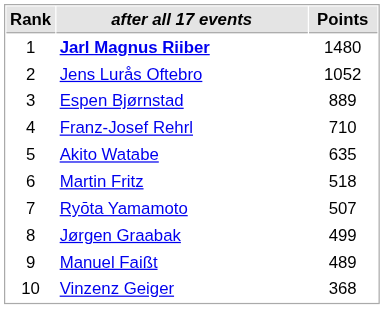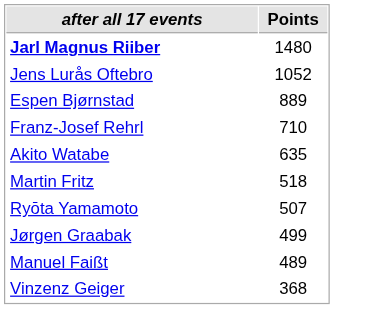 <table cellspacing="1" cellpadding="3" style="border:1px solid #AAAAAA;font-size:86%">
 <tr style="background-color: #E4E4E4;">
-<th style="border-bottom:1px solid #AAAAAA; width: 10px;">Rank</th>
 <th style="border-bottom:1px solid #AAAAAA; width: 200px;"><em>after all 17 events</em></th>
 <th style="border-bottom:1px solid #AAAAAA; width: 50px;">Points</th>
 </tr>
 <tr>
-<td align=center>1</td>
 <td><strong> <a href='#'>Jarl Magnus Riiber</a></strong></td>
 <td align=center>1480</td>
 </tr>
 <tr>
-<td align=center>2</td>
 <td> <a href='#'>Jens Lurås Oftebro</a></td>
 <td align=center>1052</td>
 </tr>
 <tr>
-<td align=center>3</td>
 <td> <a href='#'>Espen Bjørnstad</a></td>
 <td align=center>889</td>
 </tr>
 <tr>
-<td align=center>4</td>
 <td> <a href='#'>Franz-Josef Rehrl</a></td>
 <td align=center>710</td>
 </tr>
 <tr>
-<td align=center>5</td>
 <td> <a href='#'>Akito Watabe</a></td>
 <td align=center>635</td>
 </tr>
 <tr>
-<td align=center>6</td>
 <td> <a href='#'>Martin Fritz</a></td>
 <td align=center>518</td>
 </tr>
 <tr>
-<td align=center>7</td>
 <td> <a href='#'>Ryōta Yamamoto</a></td>
 <td align=center>507</td>
 </tr>
 <tr>
-<td align=center>8</td>
 <td> <a href='#'>Jørgen Graabak</a></td>
 <td align=center>499</td>
 </tr>
 <tr>
-<td align=center>9</td>
 <td> <a href='#'>Manuel Faißt</a></td>
 <td align=center>489</td>
 </tr>
 <tr>
-<td align=center>10</td>
 <td> <a href='#'>Vinzenz Geiger</a></td>
 <td align=center>368</td>
 </tr>
 </table>
